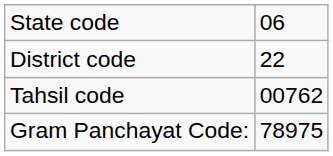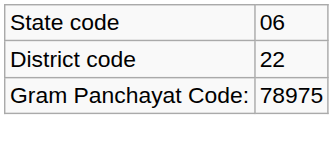 <table class="wikitable">
 <tr>
 <td>State code</td>
 <td>06</td>
 </tr>
 <tr>
 <td>District code</td>
 <td>22</td>
 </tr>
 <tr>
-<td>Tahsil code</td>
-<td>00762</td>
-</tr>
-<tr>
 <td>Gram Panchayat Code:</td>
 <td>78975</td>
 </tr>
 </table>
